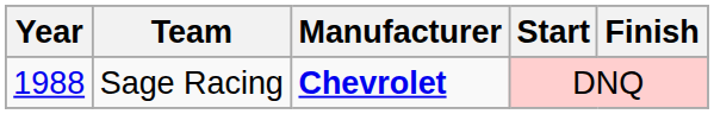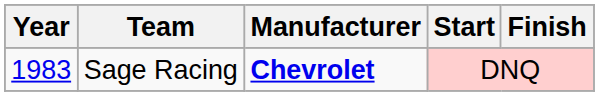 <table class="wikitable" style="font-size: 90%;">
 <tr>
 <th>Year</th>
 <th>Team</th>
 <th>Manufacturer</th>
 <th>Start</th>
 <th>Finish</th>
 </tr>
 <tr>
-<td><a href='#'>1988</a></td>
+<td><a href='#'>1983</a></td>
 <td>Sage Racing</td>
 <td><strong><a href='#'>Chevrolet</a></strong></td>
 <td colspan=2 align=center style="background:#FFCFCF;">DNQ</td>
 </tr>
 </table>
